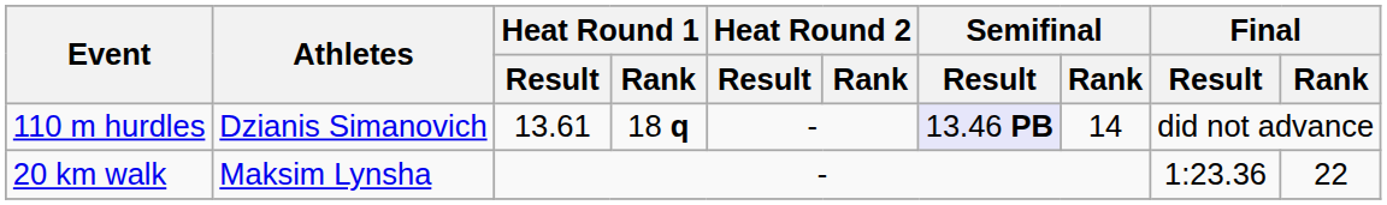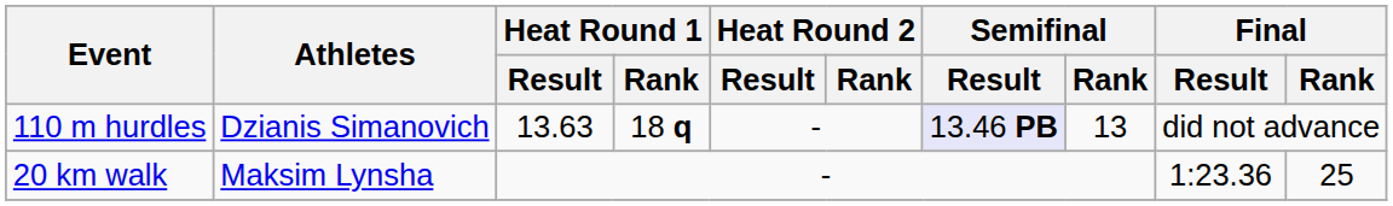 <table class="wikitable" border="1" style="font-size:90%">
 <tr>
 <th rowspan="2">Event</th>
 <th rowspan="2">Athletes</th>
 <th colspan="2">Heat Round 1</th>
 <th colspan="2">Heat Round 2</th>
 <th colspan="2">Semifinal</th>
 <th colspan="2">Final</th>
 </tr>
 <tr>
 <th>Result</th>
 <th>Rank</th>
 <th>Result</th>
 <th>Rank</th>
 <th>Result</th>
 <th>Rank</th>
 <th>Result</th>
 <th>Rank</th>
 </tr>
 <tr>
 <td><a href='#'>110 m hurdles</a></td>
 <td><a href='#'>Dzianis Simanovich</a></td>
-<td align=center>13.61</td>
+<td align=center>13.63</td>
 <td align=center>18 <strong>q</strong></td>
 <td align=center colspan="2">-</td>
 <td align=center style="background: lavender;">13.46 <strong>PB</strong></td>
-<td align=center>14</td>
+<td align=center>13</td>
 <td align=center colspan="2">did not advance</td>
 </tr>
 <tr>
 <td><a href='#'>20 km walk</a></td>
 <td><a href='#'>Maksim Lynsha</a></td>
 <td align=center colspan="6">-</td>
 <td align=center>1:23.36</td>
-<td align=center>22</td>
+<td align=center>25</td>
 </tr>
 </table>
